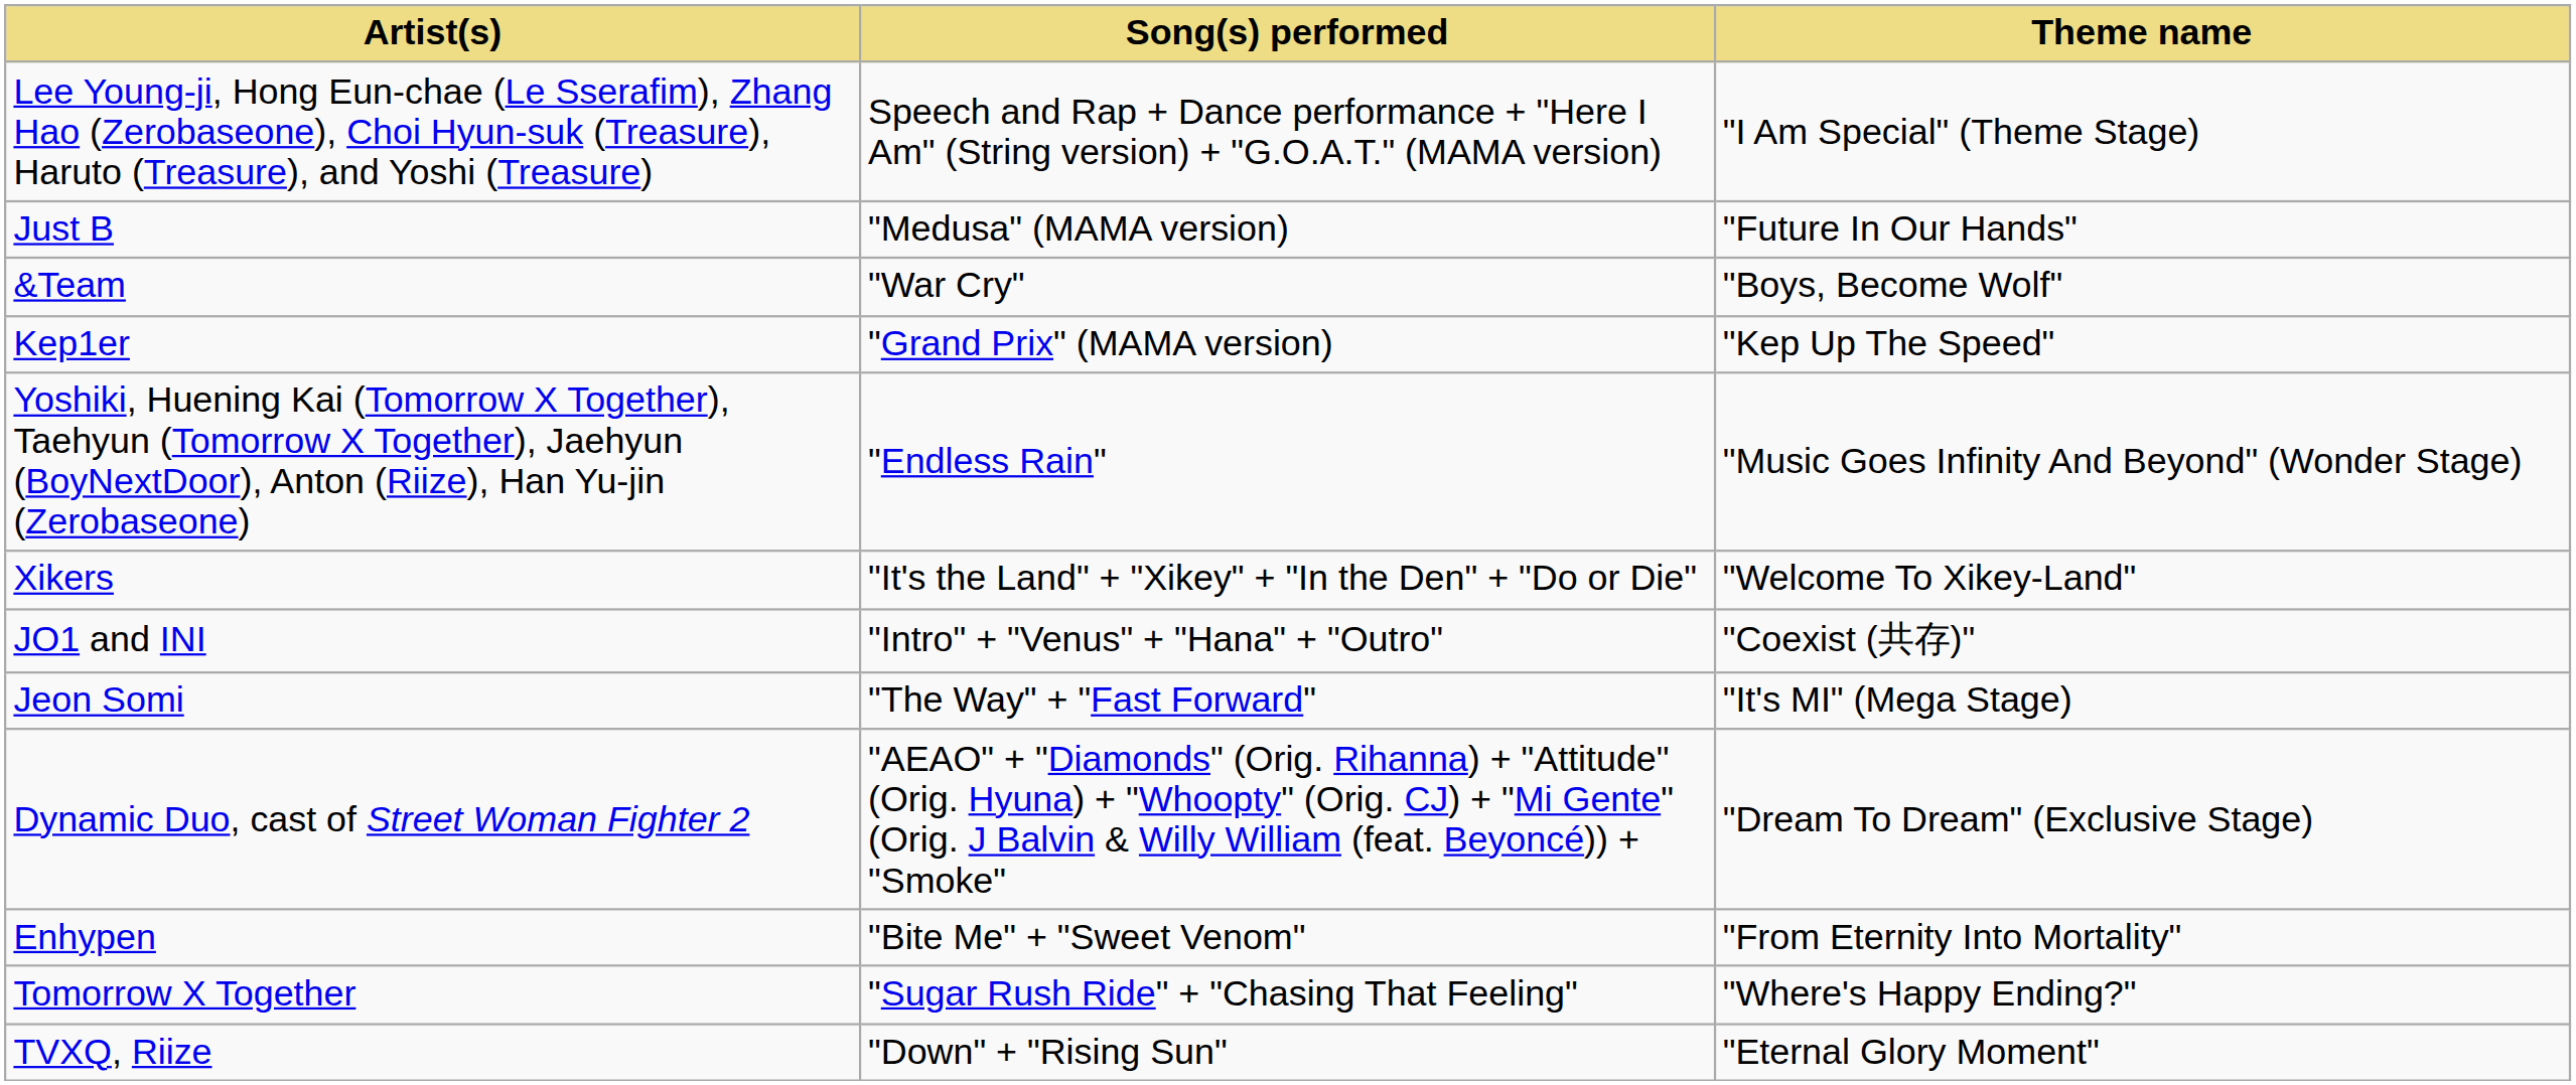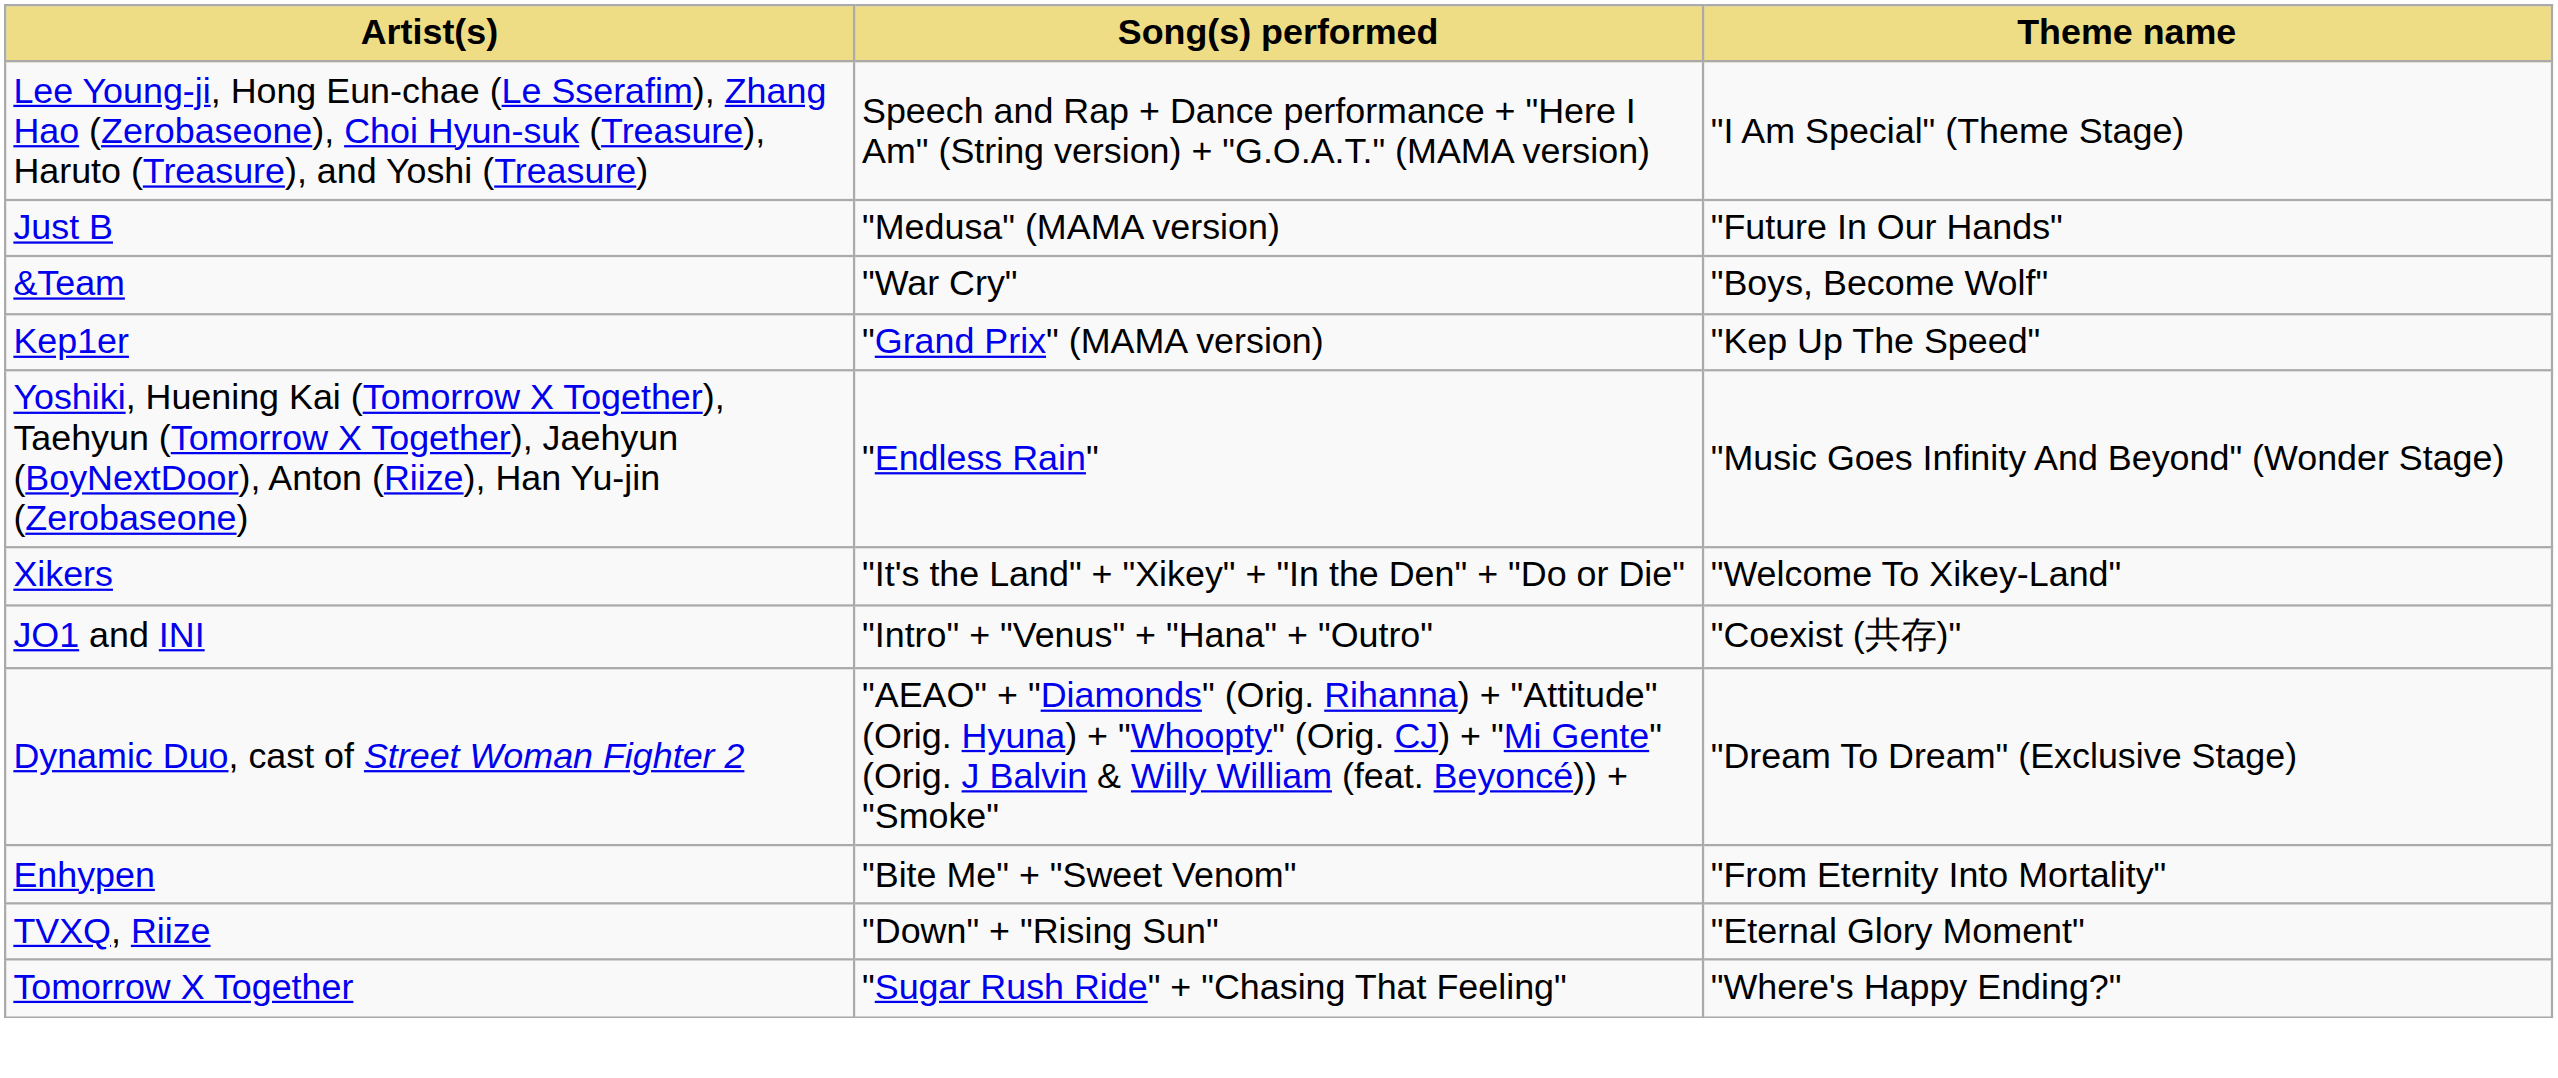 <table class="wikitable" style="width:90%">
 <tr>
 <th scope="col" style="background-color:#EEDD85; width:30%">Artist(s)</th>
 <th scope="col" style="background-color:#EEDD85; width:30%">Song(s) performed</th>
 <th scope="col" style="background-color:#EEDD85; width:30%">Theme name</th>
 </tr>
 <tr>
 <td><a href='#'>Lee Young-ji</a>, Hong Eun-chae (<a href='#'>Le Sserafim</a>), <a href='#'>Zhang Hao</a> (<a href='#'>Zerobaseone</a>), <a href='#'>Choi Hyun-suk</a> (<a href='#'>Treasure</a>), Haruto (<a href='#'>Treasure</a>), and Yoshi (<a href='#'>Treasure</a>)</td>
 <td>Speech and Rap + Dance performance + "Here I Am" (String version) + "G.O.A.T." (MAMA version)</td>
 <td>"I Am Special" (Theme Stage)</td>
 </tr>
 <tr>
 <td><a href='#'>Just B</a></td>
 <td>"Medusa" (MAMA version)</td>
 <td>"Future In Our Hands"</td>
 </tr>
 <tr>
 <td><a href='#'>&Team</a></td>
 <td>"War Cry"</td>
 <td>"Boys, Become Wolf"</td>
 </tr>
 <tr>
 <td><a href='#'>Kep1er</a></td>
 <td>"<a href='#'>Grand Prix</a>" (MAMA version)</td>
 <td>"Kep Up The Speed"</td>
 </tr>
 <tr>
 <td><a href='#'>Yoshiki</a>, Huening Kai (<a href='#'>Tomorrow X Together</a>), Taehyun (<a href='#'>Tomorrow X Together</a>), Jaehyun (<a href='#'>BoyNextDoor</a>), Anton (<a href='#'>Riize</a>), Han Yu-jin (<a href='#'>Zerobaseone</a>)</td>
 <td>"<a href='#'>Endless Rain</a>"</td>
 <td>"Music Goes Infinity And Beyond" (Wonder Stage)</td>
 </tr>
 <tr>
 <td><a href='#'>Xikers</a></td>
 <td>"It's the Land" + "Xikey" + "In the Den" + "Do or Die"</td>
 <td>"Welcome To Xikey-Land"</td>
 </tr>
 <tr>
 <td><a href='#'>JO1</a> and <a href='#'>INI</a></td>
 <td>"Intro" + "Venus" + "Hana" + "Outro"</td>
 <td>"Coexist (共存)"</td>
 </tr>
 <tr>
-<td><a href='#'>Jeon Somi</a></td>
-<td>"The Way" + "<a href='#'>Fast Forward</a>"</td>
-<td>"It's MI" (Mega Stage)</td>
-</tr>
-<tr>
 <td><a href='#'>Dynamic Duo</a>, cast of <em><a href='#'>Street Woman Fighter 2</a></em></td>
 <td>"AEAO" + "<a href='#'>Diamonds</a>" (Orig. <a href='#'>Rihanna</a>) + "Attitude"  (Orig. <a href='#'>Hyuna</a>) + "<a href='#'>Whoopty</a>"  (Orig. <a href='#'>CJ</a>) + "<a href='#'>Mi Gente</a>"  (Orig. <a href='#'>J Balvin</a> & <a href='#'>Willy William</a> (feat. <a href='#'>Beyoncé</a>)) + "Smoke"</td>
 <td>"Dream To Dream" (Exclusive Stage)</td>
 </tr>
 <tr>
 <td><a href='#'>Enhypen</a></td>
 <td>"Bite Me" + "Sweet Venom"</td>
 <td>"From Eternity Into Mortality"</td>
 </tr>
 <tr>
+<td><a href='#'>TVXQ</a>, <a href='#'>Riize</a></td>
+<td>"Down" + "Rising Sun"</td>
+<td>"Eternal Glory Moment"</td>
+</tr>
+<tr>
 <td><a href='#'>Tomorrow X Together</a></td>
 <td>"<a href='#'>Sugar Rush Ride</a>" + "Chasing That Feeling"</td>
 <td>"Where's Happy Ending?"</td>
 </tr>
-<tr>
-<td><a href='#'>TVXQ</a>, <a href='#'>Riize</a></td>
-<td>"Down" + "Rising Sun"</td>
-<td>"Eternal Glory Moment"</td>
-</tr>
 </table>
